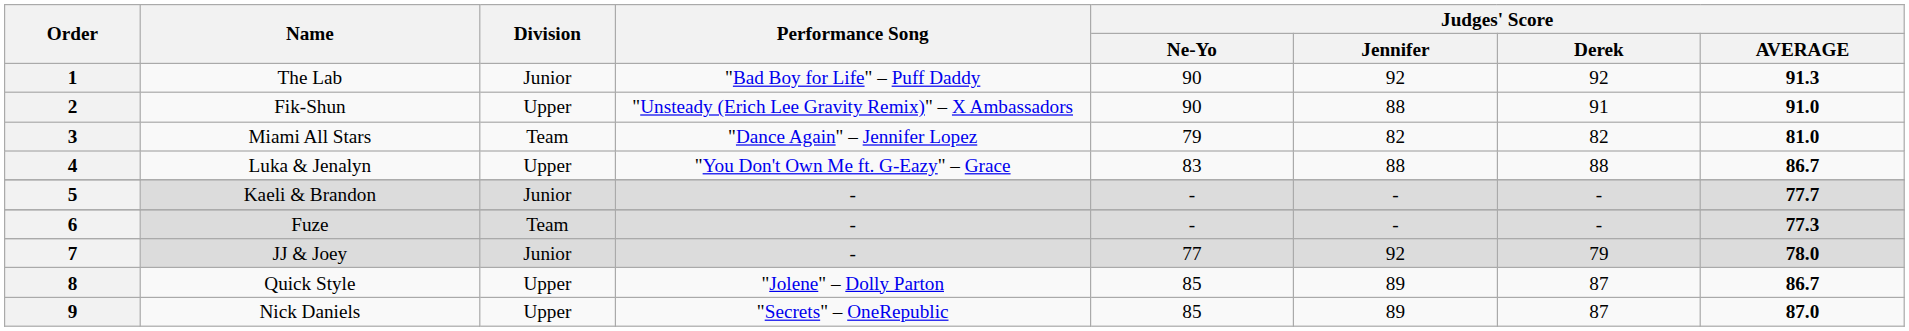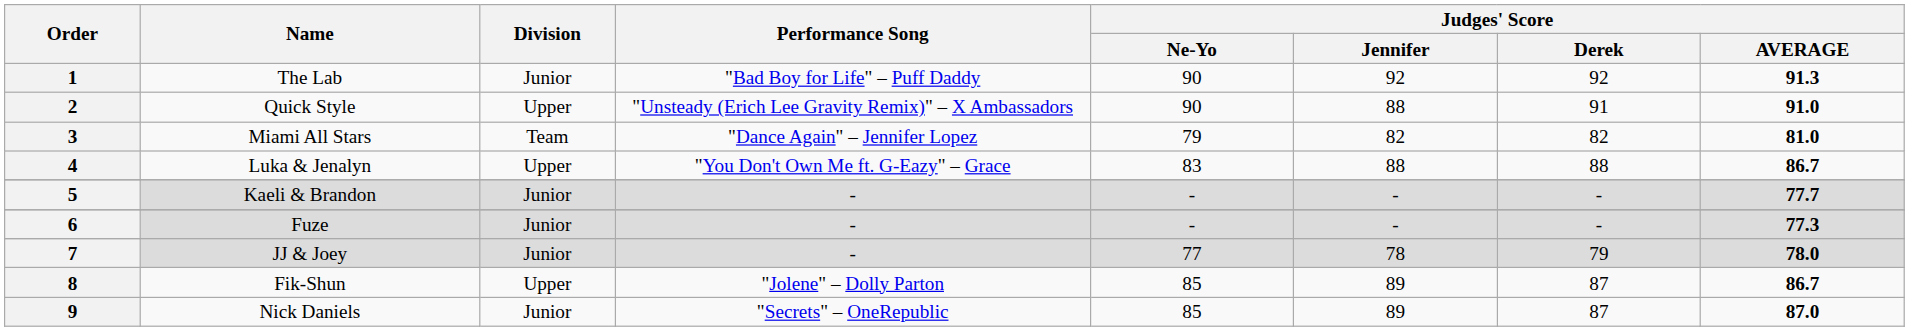 <table class="wikitable" style="text-align:center; line-height:17px; width:100%;">
 <tr>
 <th scope="col" rowspan="2" style="width:04%;">Order</th>
 <th scope="col" rowspan="2" style="width:10%;">Name</th>
 <th scope="col" rowspan="2" style="width:04%;">Division</th>
 <th scope="col" rowspan="2" style="width:14%;">Performance Song</th>
 <th scope="col" colspan="4" style="width:24%;">Judges' Score</th>
 </tr>
 <tr>
 <th style="width:06%;">Ne-Yo</th>
 <th style="width:06%;">Jennifer</th>
 <th style="width:06%;">Derek</th>
 <th style="width:06%;">AVERAGE</th>
 </tr>
 <tr>
 <th>1</th>
 <td>The Lab</td>
 <td>Junior</td>
 <td>"<a href='#'>Bad Boy for Life</a>" – <a href='#'>Puff Daddy</a></td>
 <td>90</td>
 <td>92</td>
 <td>92</td>
 <td><strong>91.3</strong></td>
 </tr>
 <tr>
 <th>2</th>
-<td>Fik-Shun</td>
+<td>Quick Style</td>
 <td>Upper</td>
 <td>"<a href='#'>Unsteady (Erich Lee Gravity Remix)</a>" – <a href='#'>X Ambassadors</a></td>
 <td>90</td>
 <td>88</td>
 <td>91</td>
 <td><strong>91.0</strong></td>
 </tr>
 <tr>
 <th>3</th>
 <td>Miami All Stars</td>
 <td>Team</td>
 <td>"<a href='#'>Dance Again</a>" – <a href='#'>Jennifer Lopez</a></td>
 <td>79</td>
 <td>82</td>
 <td>82</td>
 <td><strong>81.0</strong></td>
 </tr>
 <tr>
 <th>4</th>
 <td>Luka & Jenalyn</td>
 <td>Upper</td>
 <td>"<a href='#'>You Don't Own Me ft. G-Eazy</a>" – <a href='#'>Grace</a></td>
 <td>83</td>
 <td>88</td>
 <td>88</td>
 <td><strong>86.7</strong></td>
 </tr>
 <tr>
 </tr>
 <tr style="background:#DCDCDC;">
 <th>5</th>
 <td>Kaeli & Brandon</td>
 <td>Junior</td>
 <td><em>-</em></td>
 <td><em>-</em></td>
 <td><em>-</em></td>
 <td><em>-</em></td>
 <td><strong>77.7</strong></td>
 </tr>
 <tr>
 </tr>
 <tr style="background:#DCDCDC;">
 <th>6</th>
 <td>Fuze</td>
-<td>Team</td>
+<td>Junior</td>
 <td><em>-</em></td>
 <td><em>-</em></td>
 <td><em>-</em></td>
 <td><em>-</em></td>
 <td><strong>77.3</strong></td>
 </tr>
 <tr>
 </tr>
 <tr style="background:#DCDCDC;">
 <th>7</th>
 <td>JJ & Joey</td>
 <td>Junior</td>
 <td><em>-</em></td>
 <td>77</td>
-<td>92</td>
+<td>78</td>
 <td>79</td>
 <td><strong>78.0</strong></td>
 </tr>
 <tr>
 <th>8</th>
-<td>Quick Style</td>
+<td>Fik-Shun</td>
 <td>Upper</td>
 <td>"<a href='#'>Jolene</a>" – <a href='#'>Dolly Parton</a></td>
 <td>85</td>
 <td>89</td>
 <td>87</td>
 <td><strong>86.7</strong></td>
 </tr>
 <tr>
 <th>9</th>
 <td>Nick Daniels</td>
-<td>Upper</td>
+<td>Junior</td>
 <td>"<a href='#'>Secrets</a>" – <a href='#'>OneRepublic</a></td>
 <td>85</td>
 <td>89</td>
 <td>87</td>
 <td><strong>87.0</strong></td>
 </tr>
 </table>
